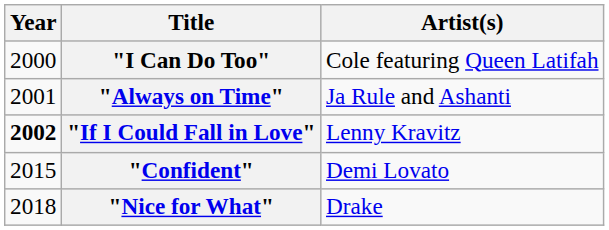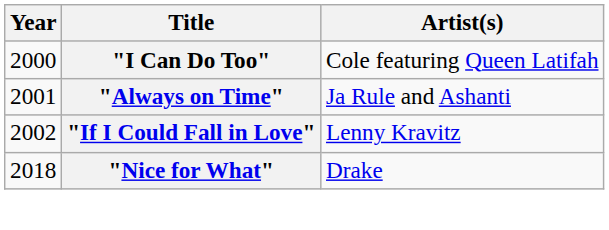 <table class="wikitable sortable plainrowheaders">
 <tr>
 <th scope="col">Year</th>
 <th scope="col">Title</th>
 <th scope="col">Artist(s)</th>
 </tr>
 <tr>
 <td>2000</td>
 <th scope="row">"I Can Do Too"</th>
 <td>Cole featuring <a href='#'>Queen Latifah</a></td>
 </tr>
 <tr>
 <td>2001</td>
 <th scope="row">"<a href='#'>Always on Time</a>"</th>
 <td><a href='#'>Ja Rule</a> and <a href='#'>Ashanti</a></td>
 </tr>
 <tr>
-<td><strong>2002</strong></td>
+<td>2002</td>
 <th scope="row">"<a href='#'>If I Could Fall in Love</a>"</th>
 <td><a href='#'>Lenny Kravitz</a></td>
-</tr>
-<tr>
-<td>2015</td>
-<th scope="row">"<a href='#'>Confident</a>"</th>
-<td><a href='#'>Demi Lovato</a></td>
 </tr>
 <tr>
 <td>2018</td>
 <th scope="row">"<a href='#'>Nice for What</a>"</th>
 <td><a href='#'>Drake</a></td>
 </tr>
 </table>
